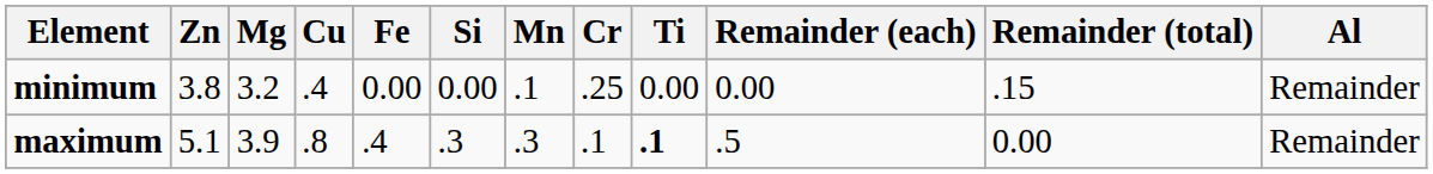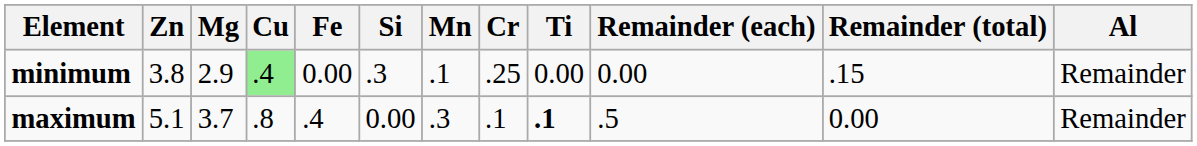 <table class="wikitable">
 <tr>
 <th>Element</th>
 <th>Zn</th>
 <th>Mg</th>
 <th>Cu</th>
 <th>Fe</th>
 <th>Si</th>
 <th>Mn</th>
 <th>Cr</th>
 <th>Ti</th>
 <th>Remainder (each)</th>
 <th>Remainder (total)</th>
 <th>Al </th>
 </tr>
 <tr>
 <td><strong>minimum</strong></td>
 <td>3.8</td>
-<td>3.2</td>
-<td>.4</td>
+<td>2.9</td>
+<td style="background: lightgreen;">.4</td>
 <td>0.00</td>
-<td>0.00</td>
+<td>.3</td>
 <td>.1</td>
 <td>.25</td>
 <td>0.00</td>
 <td>0.00</td>
 <td>.15</td>
 <td>Remainder</td>
 </tr>
 <tr>
 <td><strong>maximum</strong></td>
 <td>5.1</td>
-<td>3.9</td>
+<td>3.7</td>
 <td>.8</td>
 <td>.4</td>
-<td>.3</td>
+<td>0.00</td>
 <td>.3</td>
 <td>.1</td>
 <td><strong>.1</strong></td>
 <td>.5</td>
 <td>0.00</td>
 <td>Remainder</td>
 </tr>
 </table>
